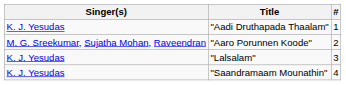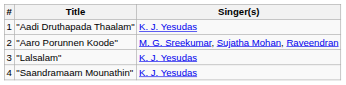 <table class="wikitable" style="font-size:95%;">
 <tr>
+<th>#</th>
+<th>Title</th>
 <th>Singer(s)</th>
-<th>Title</th>
-<th>#</th>
 </tr>
 <tr>
+<td>1</td>
+<td>"Aadi Druthapada Thaalam"</td>
 <td><a href='#'>K. J. Yesudas</a></td>
-<td>"Aadi Druthapada Thaalam"</td>
-<td>1</td>
 </tr>
 <tr>
+<td>2</td>
+<td>"Aaro Porunnen Koode"</td>
 <td><a href='#'>M. G. Sreekumar</a>, <a href='#'>Sujatha Mohan</a>, <a href='#'>Raveendran</a></td>
-<td>"Aaro Porunnen Koode"</td>
-<td>2</td>
 </tr>
 <tr>
+<td>3</td>
+<td>"Lalsalam"</td>
 <td><a href='#'>K. J. Yesudas</a></td>
-<td>"Lalsalam"</td>
-<td>3</td>
 </tr>
 <tr>
+<td>4</td>
+<td>"Saandramaam Mounathin"</td>
 <td><a href='#'>K. J. Yesudas</a></td>
-<td>"Saandramaam Mounathin"</td>
-<td>4</td>
 </tr>
 </table>
